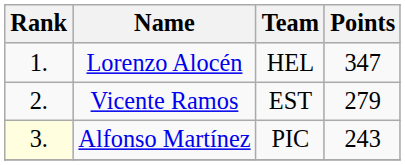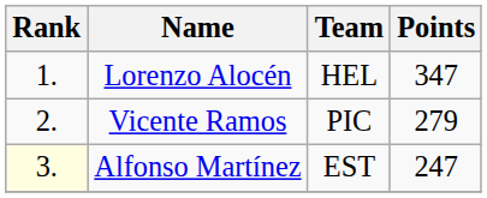 <table class="wikitable" style="text-align: center;">
 <tr>
 <th>Rank</th>
 <th>Name</th>
 <th>Team</th>
 <th>Points</th>
 </tr>
 <tr>
 <td>1.</td>
 <td><a href='#'>Lorenzo Alocén</a></td>
 <td>HEL</td>
 <td>347</td>
 </tr>
 <tr>
 <td>2.</td>
 <td><a href='#'>Vicente Ramos</a></td>
-<td>EST</td>
+<td>PIC</td>
 <td>279</td>
 </tr>
 <tr>
 <td style="background: lightyellow;">3.</td>
 <td><a href='#'>Alfonso Martínez</a></td>
-<td>PIC</td>
-<td>243</td>
+<td>EST</td>
+<td>247</td>
 </tr>
 <tr>
 </tr>
 </table>
